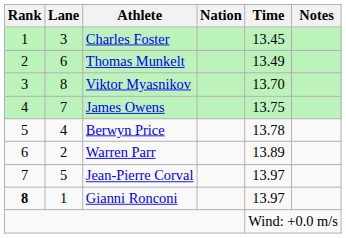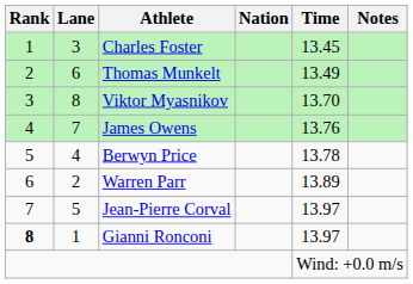 <table class="wikitable sortable" style="text-align:center">
 <tr>
 <th>Rank</th>
 <th>Lane</th>
 <th>Athlete</th>
 <th>Nation</th>
 <th>Time</th>
 <th>Notes</th>
 </tr>
 <tr style="background:#bbf3bb;">
 <td>1</td>
 <td>3</td>
 <td align=left><a href='#'>Charles Foster</a></td>
 <td align=left></td>
 <td>13.45</td>
 <td></td>
 </tr>
 <tr style="background:#bbf3bb;">
 <td>2</td>
 <td>6</td>
 <td align=left><a href='#'>Thomas Munkelt</a></td>
 <td align=left></td>
 <td>13.49</td>
 <td></td>
 </tr>
 <tr style="background:#bbf3bb;">
 <td>3</td>
 <td>8</td>
 <td align=left><a href='#'>Viktor Myasnikov</a></td>
 <td align=left></td>
 <td>13.70</td>
 <td></td>
 </tr>
 <tr style="background:#bbf3bb;">
 <td>4</td>
 <td>7</td>
 <td align=left><a href='#'>James Owens</a></td>
 <td align=left></td>
-<td>13.75</td>
+<td>13.76</td>
 <td></td>
 </tr>
 <tr>
 <td>5</td>
 <td>4</td>
 <td align=left><a href='#'>Berwyn Price</a></td>
 <td align=left></td>
 <td>13.78</td>
 <td></td>
 </tr>
 <tr>
 <td>6</td>
 <td>2</td>
 <td align=left><a href='#'>Warren Parr</a></td>
 <td align=left></td>
 <td>13.89</td>
 <td></td>
 </tr>
 <tr>
 <td>7</td>
 <td>5</td>
 <td align=left><a href='#'>Jean-Pierre Corval</a></td>
 <td align=left></td>
 <td>13.97</td>
 <td></td>
 </tr>
 <tr>
 <td><strong>8</strong></td>
 <td>1</td>
 <td align=left><a href='#'>Gianni Ronconi</a></td>
 <td align=left></td>
 <td>13.97</td>
 <td></td>
 </tr>
 <tr class="sortbottom">
 <td colspan=4></td>
 <td colspan="2" style="text-align:left;">Wind: +0.0 m/s</td>
 </tr>
 </table>
